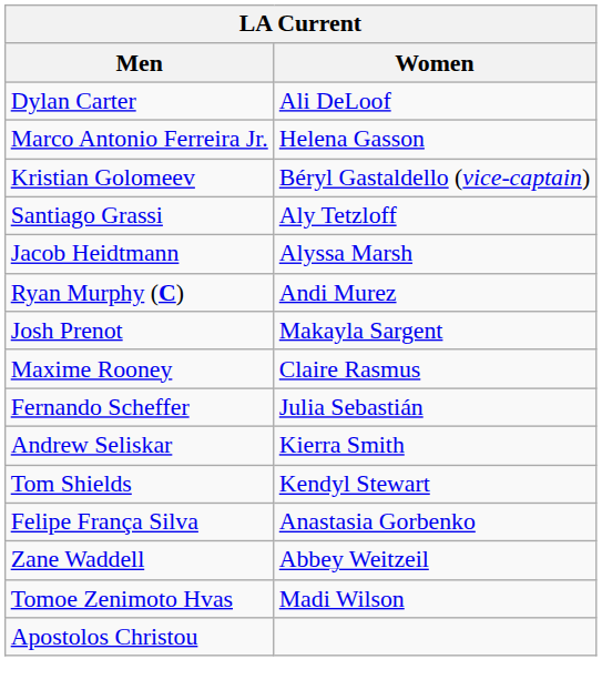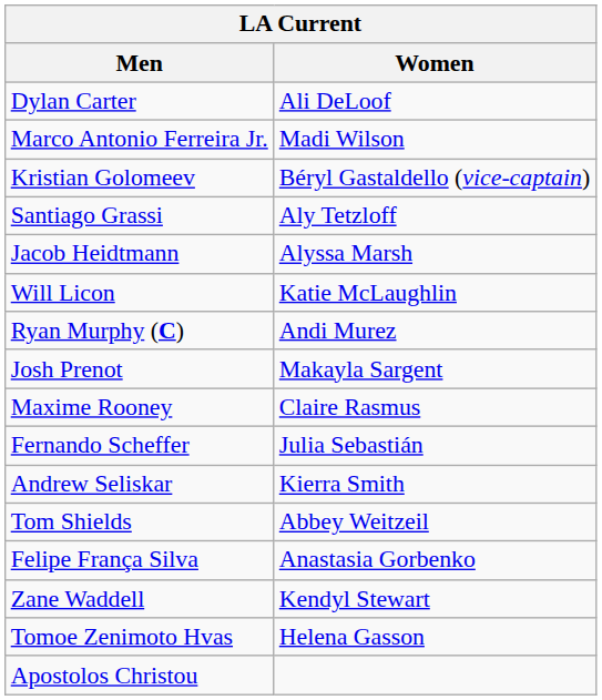 <table class="wikitable">
 <tr>
 <th colspan="2"> LA Current</th>
 </tr>
 <tr>
 <th>Men</th>
 <th>Women</th>
 </tr>
 <tr>
 <td> <a href='#'>Dylan Carter</a></td>
 <td> <a href='#'>Ali DeLoof</a></td>
 </tr>
 <tr>
 <td> <a href='#'>Marco Antonio Ferreira Jr.</a></td>
-<td> <a href='#'>Helena Gasson</a></td>
+<td> <a href='#'>Madi Wilson</a></td>
 </tr>
 <tr>
 <td> <a href='#'>Kristian Golomeev</a></td>
 <td> <a href='#'>Béryl Gastaldello</a> (<em><a href='#'>vice-captain</a></em>)</td>
 </tr>
 <tr>
 <td> <a href='#'>Santiago Grassi</a></td>
 <td> <a href='#'>Aly Tetzloff</a></td>
 </tr>
 <tr>
 <td> <a href='#'>Jacob Heidtmann</a></td>
 <td> <a href='#'>Alyssa Marsh</a></td>
+</tr>
+<tr>
+<td> <a href='#'>Will Licon</a></td>
+<td> <a href='#'>Katie McLaughlin</a></td>
 </tr>
 <tr>
 <td> <a href='#'>Ryan Murphy</a> (<strong><a href='#'>C</a></strong>)</td>
 <td> <a href='#'>Andi Murez</a></td>
 </tr>
 <tr>
 <td> <a href='#'>Josh Prenot</a></td>
 <td> <a href='#'>Makayla Sargent</a></td>
 </tr>
 <tr>
 <td> <a href='#'>Maxime Rooney</a></td>
 <td> <a href='#'>Claire Rasmus</a></td>
 </tr>
 <tr>
 <td> <a href='#'>Fernando Scheffer</a></td>
 <td> <a href='#'>Julia Sebastián</a></td>
 </tr>
 <tr>
 <td> <a href='#'>Andrew Seliskar</a></td>
 <td> <a href='#'>Kierra Smith</a></td>
 </tr>
 <tr>
 <td> <a href='#'>Tom Shields</a></td>
-<td> <a href='#'>Kendyl Stewart</a></td>
+<td> <a href='#'>Abbey Weitzeil</a></td>
 </tr>
 <tr>
 <td> <a href='#'>Felipe França Silva</a></td>
 <td> <a href='#'>Anastasia Gorbenko</a></td>
 </tr>
 <tr>
 <td> <a href='#'>Zane Waddell</a></td>
-<td> <a href='#'>Abbey Weitzeil</a></td>
+<td> <a href='#'>Kendyl Stewart</a></td>
 </tr>
 <tr>
 <td> <a href='#'>Tomoe Zenimoto Hvas</a></td>
-<td> <a href='#'>Madi Wilson</a></td>
+<td> <a href='#'>Helena Gasson</a></td>
 </tr>
 <tr>
 <td> <a href='#'>Apostolos Christou</a></td>
 <td></td>
 </tr>
 </table>
